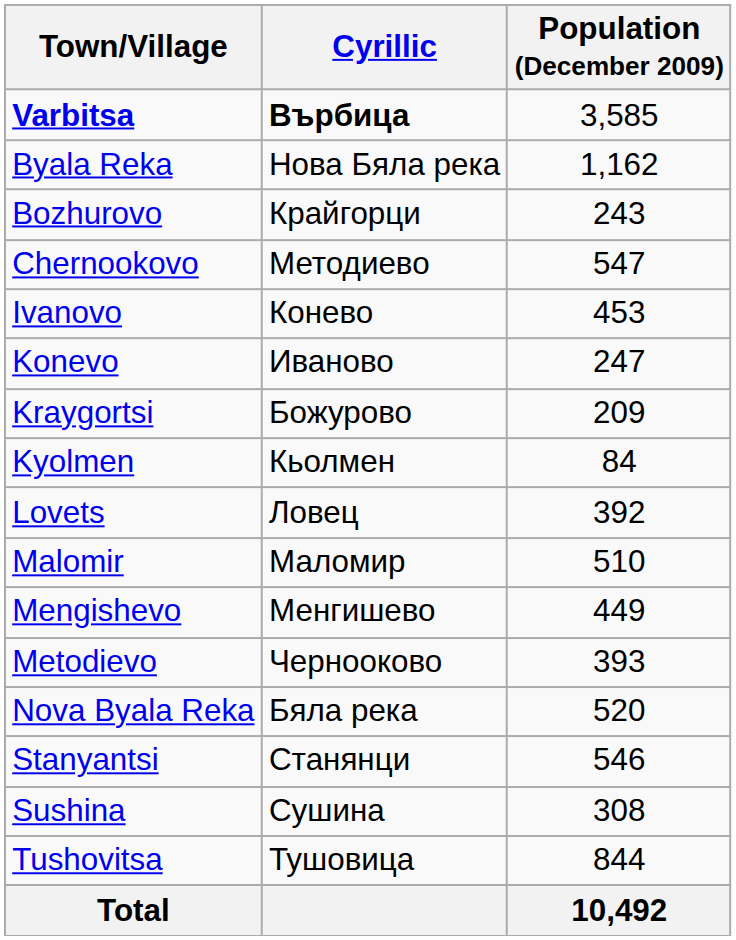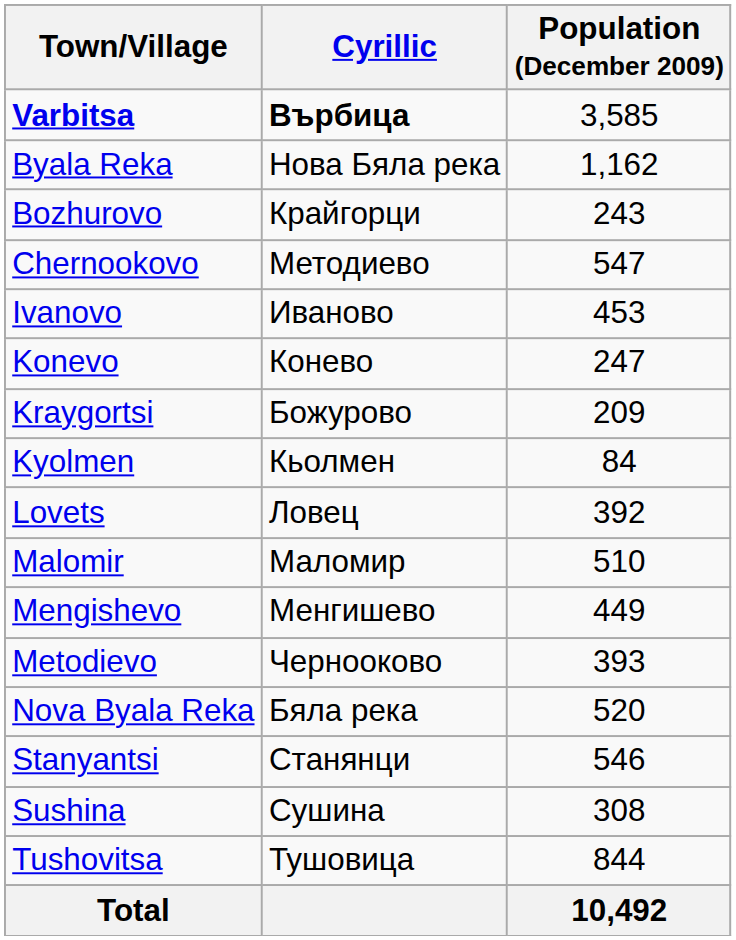 <table class="wikitable sortable">
 <tr>
 <th>Town/Village</th>
 <th><a href='#'>Cyrillic</a></th>
 <th>Population<br><small>(December 2009)</small></th>
 </tr>
 <tr>
 <td><strong><a href='#'>Varbitsa</a></strong></td>
 <td><strong>Върбица</strong></td>
 <td align="center">3,585</td>
 </tr>
 <tr>
 <td><a href='#'>Byala Reka</a></td>
 <td>Нова Бяла река</td>
 <td align="center">1,162</td>
 </tr>
 <tr>
 <td><a href='#'>Bozhurovo</a></td>
 <td>Крайгорци</td>
 <td align="center">243</td>
 </tr>
 <tr>
 <td><a href='#'>Chernookovo</a></td>
 <td>Методиево</td>
 <td align="center">547</td>
 </tr>
 <tr>
 <td><a href='#'>Ivanovo</a></td>
-<td>Конево</td>
+<td>Иваново</td>
 <td align="center">453</td>
 </tr>
 <tr>
 <td><a href='#'>Konevo</a></td>
-<td>Иваново</td>
+<td>Конево</td>
 <td align="center">247</td>
 </tr>
 <tr>
 <td><a href='#'>Kraygortsi</a></td>
 <td>Божурово</td>
 <td align="center">209</td>
 </tr>
 <tr>
 <td><a href='#'>Kyolmen</a></td>
 <td>Кьолмен</td>
 <td align="center">84</td>
 </tr>
 <tr>
 <td><a href='#'>Lovets</a></td>
 <td>Ловец</td>
 <td align="center">392</td>
 </tr>
 <tr>
 <td><a href='#'>Malomir</a></td>
 <td>Маломир</td>
 <td align="center">510</td>
 </tr>
 <tr>
 <td><a href='#'>Mengishevo</a></td>
 <td>Менгишево</td>
 <td align="center">449</td>
 </tr>
 <tr>
 <td><a href='#'>Metodievo</a></td>
 <td>Чернооково</td>
 <td align="center">393</td>
 </tr>
 <tr>
 <td><a href='#'>Nova Byala Reka</a></td>
 <td>Бяла река</td>
 <td align="center">520</td>
 </tr>
 <tr>
 <td><a href='#'>Stanyantsi</a></td>
 <td>Станянци</td>
 <td align="center">546</td>
 </tr>
 <tr>
 <td><a href='#'>Sushina</a></td>
 <td>Сушина</td>
 <td align="center">308</td>
 </tr>
 <tr>
 <td><a href='#'>Tushovitsa</a></td>
 <td>Тушовица</td>
 <td align="center">844</td>
 </tr>
 <tr>
 <th>Total</th>
 <th></th>
 <th align="center">10,492</th>
 </tr>
 </table>
